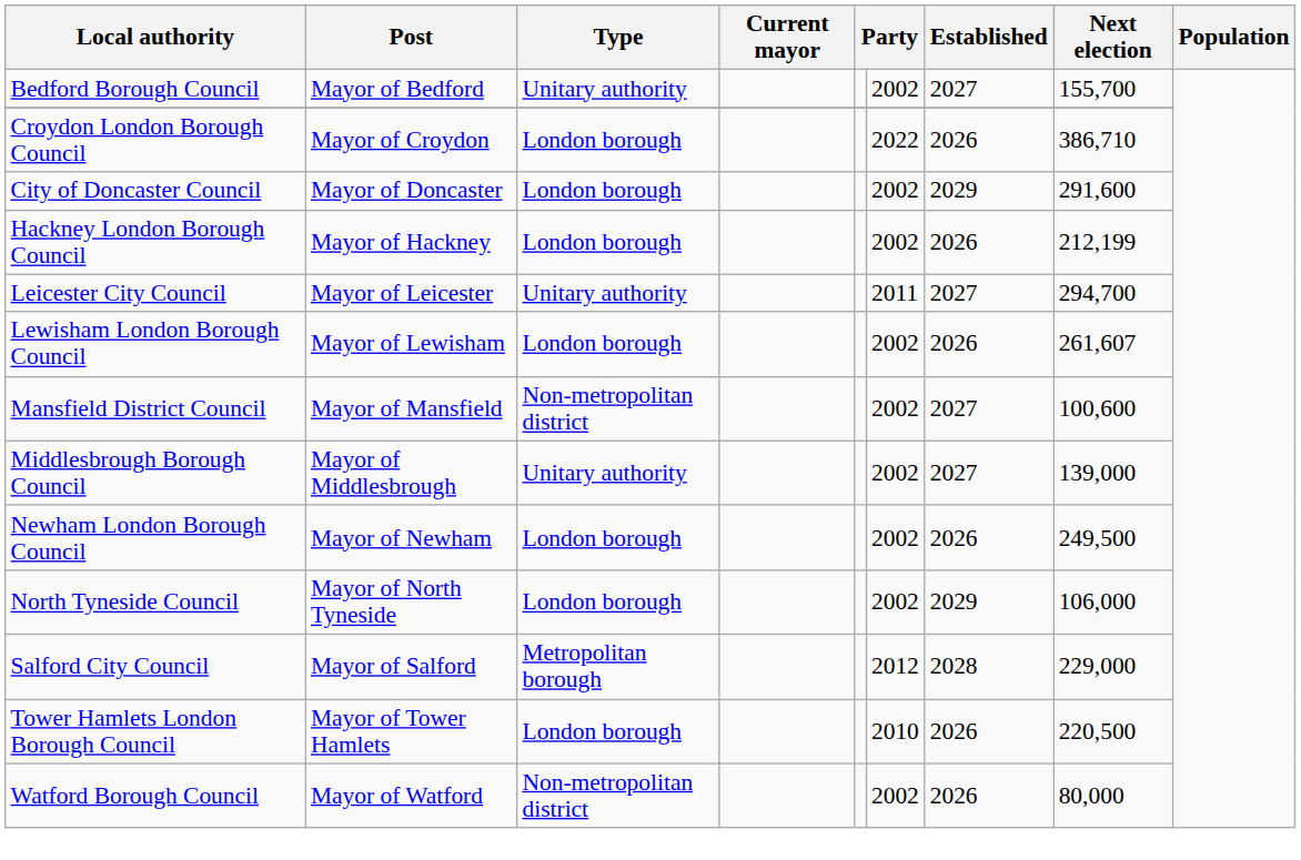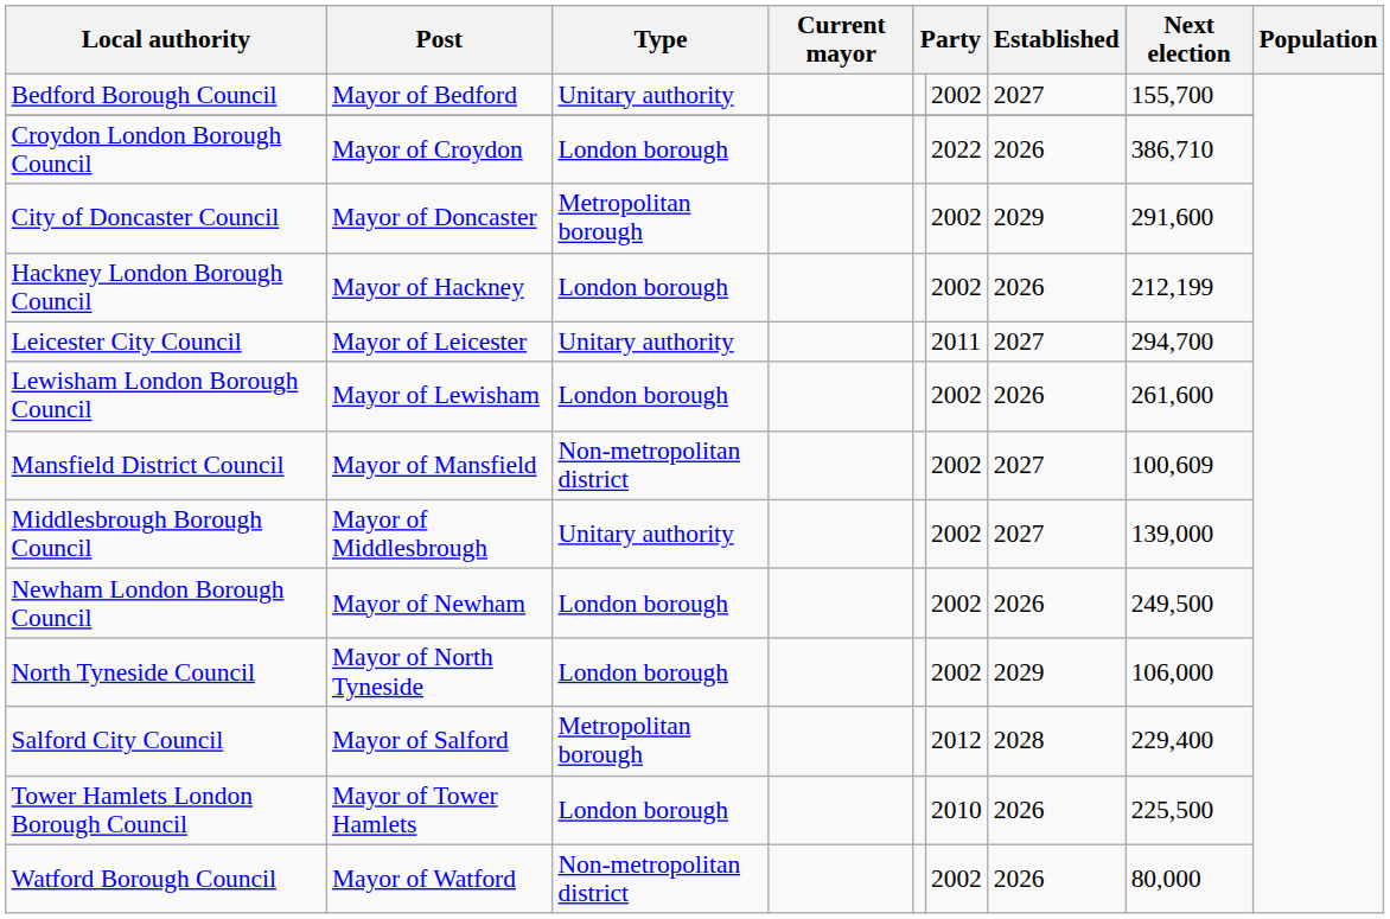 <table class="wikitable sortable">
 <tr>
 <th>Local authority</th>
 <th>Post</th>
 <th>Type</th>
 <th>Current mayor</th>
 <th colspan="2">Party</th>
 <th>Established</th>
 <th>Next election</th>
 <th>Population</th>
 </tr>
 <tr>
 <td><a href='#'>Bedford Borough Council</a></td>
 <td><a href='#'>Mayor of Bedford</a></td>
 <td><a href='#'>Unitary authority</a></td>
 <td></td>
 <td></td>
 <td>2002</td>
 <td>2027</td>
 <td>155,700</td>
 </tr>
 <tr>
 </tr>
 <tr>
 <td><a href='#'>Croydon London Borough Council</a></td>
 <td><a href='#'>Mayor of Croydon</a></td>
 <td><a href='#'>London borough</a></td>
 <td></td>
 <td></td>
 <td>2022</td>
 <td>2026</td>
 <td>386,710</td>
 </tr>
 <tr>
 <td><a href='#'>City of Doncaster Council</a></td>
 <td><a href='#'>Mayor of Doncaster</a></td>
-<td><a href='#'>London borough</a></td>
+<td><a href='#'>Metropolitan borough</a></td>
 <td></td>
 <td></td>
 <td>2002</td>
 <td>2029</td>
 <td>291,600</td>
 </tr>
 <tr>
 <td><a href='#'>Hackney London Borough Council</a></td>
 <td><a href='#'>Mayor of Hackney</a></td>
 <td><a href='#'>London borough</a></td>
 <td></td>
 <td></td>
 <td>2002</td>
 <td>2026</td>
 <td>212,199</td>
 </tr>
 <tr>
 <td><a href='#'>Leicester City Council</a></td>
 <td><a href='#'>Mayor of Leicester</a></td>
 <td><a href='#'>Unitary authority</a></td>
 <td></td>
 <td></td>
 <td>2011</td>
 <td>2027</td>
 <td>294,700</td>
 </tr>
 <tr>
 <td><a href='#'>Lewisham London Borough Council</a></td>
 <td><a href='#'>Mayor of Lewisham</a></td>
 <td><a href='#'>London borough</a></td>
 <td></td>
 <td></td>
 <td>2002</td>
 <td>2026</td>
-<td>261,607</td>
+<td>261,600</td>
 </tr>
 <tr>
 <td><a href='#'>Mansfield District Council</a></td>
 <td><a href='#'>Mayor of Mansfield</a></td>
 <td><a href='#'>Non-metropolitan district</a></td>
 <td></td>
 <td></td>
 <td>2002</td>
 <td>2027</td>
-<td>100,600</td>
+<td>100,609</td>
 </tr>
 <tr>
 <td><a href='#'>Middlesbrough Borough Council</a></td>
 <td><a href='#'>Mayor of Middlesbrough</a></td>
 <td><a href='#'>Unitary authority</a></td>
 <td></td>
 <td></td>
 <td>2002</td>
 <td>2027</td>
 <td>139,000</td>
 </tr>
 <tr>
 <td><a href='#'>Newham London Borough Council</a></td>
 <td><a href='#'>Mayor of Newham</a></td>
 <td><a href='#'>London borough</a></td>
 <td></td>
 <td></td>
 <td>2002</td>
 <td>2026</td>
 <td>249,500</td>
 </tr>
 <tr>
 <td><a href='#'>North Tyneside Council</a></td>
 <td><a href='#'>Mayor of North Tyneside</a></td>
 <td><a href='#'>London borough</a></td>
 <td></td>
 <td></td>
 <td>2002</td>
 <td>2029</td>
 <td>106,000</td>
 </tr>
 <tr>
 <td><a href='#'>Salford City Council</a></td>
 <td><a href='#'>Mayor of Salford</a></td>
 <td><a href='#'>Metropolitan borough</a></td>
 <td></td>
 <td></td>
 <td>2012</td>
 <td>2028</td>
-<td>229,000</td>
+<td>229,400</td>
 </tr>
 <tr>
 <td><a href='#'>Tower Hamlets London Borough Council</a></td>
 <td><a href='#'>Mayor of Tower Hamlets</a></td>
 <td><a href='#'>London borough</a></td>
 <td></td>
 <td></td>
 <td>2010</td>
 <td>2026</td>
-<td>220,500</td>
+<td>225,500</td>
 </tr>
 <tr>
 <td><a href='#'>Watford Borough Council</a></td>
 <td><a href='#'>Mayor of Watford</a></td>
 <td><a href='#'>Non-metropolitan district</a></td>
 <td></td>
 <td></td>
 <td>2002</td>
 <td>2026</td>
 <td>80,000</td>
 </tr>
 </table>
